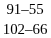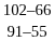 <table style="text-align:center">
 <tr>
 <th width=200></th>
 <th width=100></th>
 <th width=200></th>
 </tr>
 <tr>
 <td align=right><strong></strong></td>
-<td align=center>91–55</td>
+<td align=center>102–66</td>
 <td align=left></td>
 </tr>
 <tr>
 <td align=right><strong></strong></td>
-<td align=center>102–66</td>
+<td align=center>91–55</td>
 <td align=left></td>
 </tr>
 </table>
